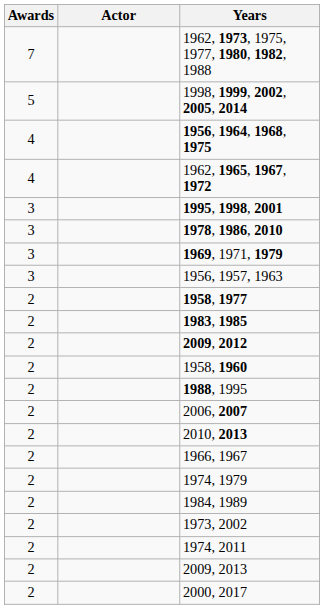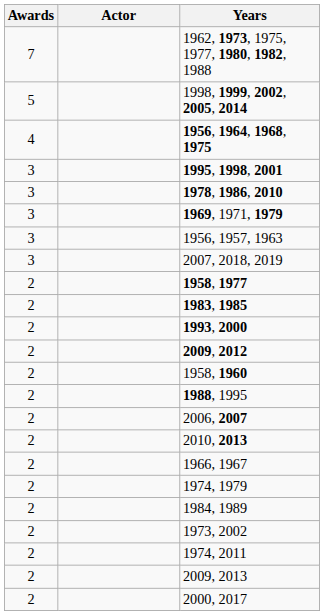 <table class="wikitable sortable">
 <tr>
 <th width="40"><strong>Awards</strong></th>
 <th width="130"><strong>Actor</strong></th>
 <th width="150"><strong>Years</strong></th>
 </tr>
 <tr>
 <td style="text-align:center;">7</td>
 <td></td>
 <td>1962, <strong>1973</strong>, 1975, 1977, <strong>1980</strong>, <strong>1982</strong>, 1988</td>
 </tr>
 <tr>
 <td style="text-align:center;">5</td>
 <td></td>
 <td>1998, <strong>1999</strong>, <strong>2002</strong>, <strong>2005</strong>, <strong>2014</strong></td>
 </tr>
 <tr>
 <td style="text-align:center;">4</td>
 <td></td>
 <td><strong>1956</strong>, <strong>1964</strong>, <strong>1968</strong>, <strong>1975</strong></td>
 </tr>
 <tr>
-<td style="text-align:center;">4</td>
-<td></td>
-<td>1962, <strong>1965</strong>, <strong>1967</strong>, <strong>1972</strong></td>
-</tr>
-<tr>
 <td style="text-align:center;">3</td>
 <td></td>
 <td><strong>1995</strong>, <strong>1998</strong>, <strong>2001</strong></td>
 </tr>
 <tr>
 <td style="text-align:center;">3</td>
 <td></td>
 <td><strong>1978</strong>, <strong>1986</strong>, <strong>2010</strong></td>
 </tr>
 <tr>
 <td style="text-align:center;">3</td>
 <td></td>
 <td><strong>1969</strong>, 1971, <strong>1979</strong></td>
 </tr>
 <tr>
 <td style="text-align:center;">3</td>
 <td></td>
 <td>1956, 1957, 1963</td>
 </tr>
 <tr>
+<td style="text-align:center;">3</td>
+<td></td>
+<td>2007, 2018, 2019</td>
+</tr>
+<tr>
 <td style="text-align:center;">2</td>
 <td></td>
 <td><strong>1958</strong>, <strong>1977</strong></td>
 </tr>
 <tr>
 <td style="text-align:center;">2</td>
 <td></td>
 <td><strong>1983</strong>, <strong>1985</strong></td>
+</tr>
+<tr>
+<td style="text-align:center;">2</td>
+<td></td>
+<td><strong>1993</strong>, <strong>2000</strong></td>
 </tr>
 <tr>
 <td style="text-align:center;">2</td>
 <td></td>
 <td><strong>2009</strong>, <strong>2012</strong></td>
 </tr>
 <tr>
 <td style="text-align:center;">2</td>
 <td></td>
 <td>1958, <strong>1960</strong></td>
 </tr>
 <tr>
 <td style="text-align:center;">2</td>
 <td></td>
 <td><strong>1988</strong>, 1995</td>
 </tr>
 <tr>
 <td style="text-align:center;">2</td>
 <td></td>
 <td>2006, <strong>2007</strong></td>
 </tr>
 <tr>
 <td style="text-align:center;">2</td>
 <td></td>
 <td>2010, <strong>2013</strong></td>
 </tr>
 <tr>
 <td style="text-align:center;">2</td>
 <td></td>
 <td>1966, 1967</td>
 </tr>
 <tr>
 <td style="text-align:center;">2</td>
 <td></td>
 <td>1974, 1979</td>
 </tr>
 <tr>
 <td style="text-align:center;">2</td>
 <td></td>
 <td>1984, 1989</td>
 </tr>
 <tr>
 <td style="text-align:center;">2</td>
 <td></td>
 <td>1973, 2002</td>
 </tr>
 <tr>
 <td style="text-align:center;">2</td>
 <td></td>
 <td>1974, 2011</td>
 </tr>
 <tr>
 <td style="text-align:center;">2</td>
 <td></td>
 <td>2009, 2013</td>
 </tr>
 <tr>
 <td style="text-align:center;">2</td>
 <td></td>
 <td>2000, 2017</td>
 </tr>
 </table>
